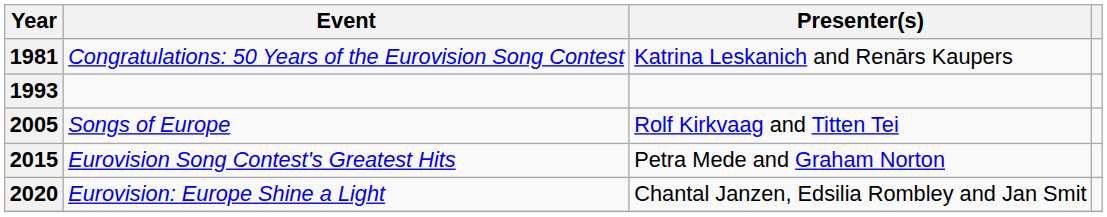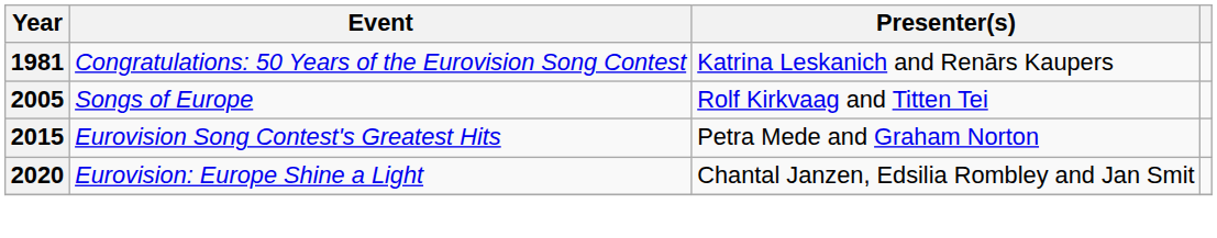 <table class="wikitable plainrowheaders">
 <tr>
 <th scope="col">Year</th>
 <th scope="col">Event</th>
 <th>Presenter(s)</th>
 <th></th>
 </tr>
 <tr>
 <th scope="row">1981</th>
 <td><em><a href='#'>Congratulations: 50 Years of the Eurovision Song Contest</a></em></td>
 <td><a href='#'>Katrina Leskanich</a> and Renārs Kaupers</td>
-<td></td>
-</tr>
-<tr>
-<th scope="row">1993</th>
-<td></td>
-<td></td>
 <td></td>
 </tr>
 <tr>
 <th scope="row">2005</th>
 <td><em><a href='#'>Songs of Europe</a></em></td>
 <td><a href='#'>Rolf Kirkvaag</a> and <a href='#'>Titten Tei</a></td>
 <td></td>
 </tr>
 <tr>
 <th scope="row">2015</th>
 <td><em><a href='#'>Eurovision Song Contest's Greatest Hits</a></em></td>
 <td>Petra Mede and <a href='#'>Graham Norton</a></td>
 <td></td>
 </tr>
 <tr>
 <th scope="row">2020</th>
 <td><em><a href='#'>Eurovision: Europe Shine a Light</a></em></td>
 <td>Chantal Janzen, Edsilia Rombley and Jan Smit</td>
 <td></td>
 </tr>
 <tr>
 </tr>
 </table>
